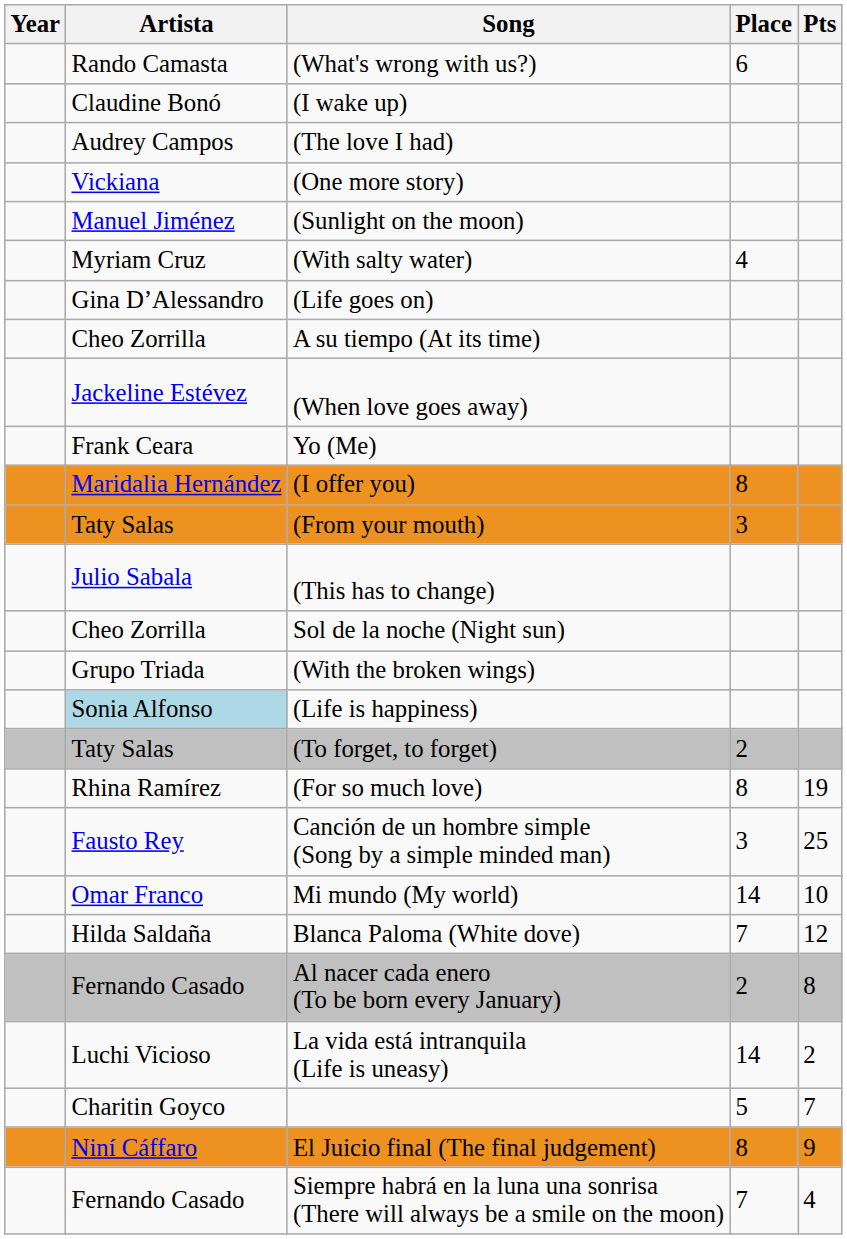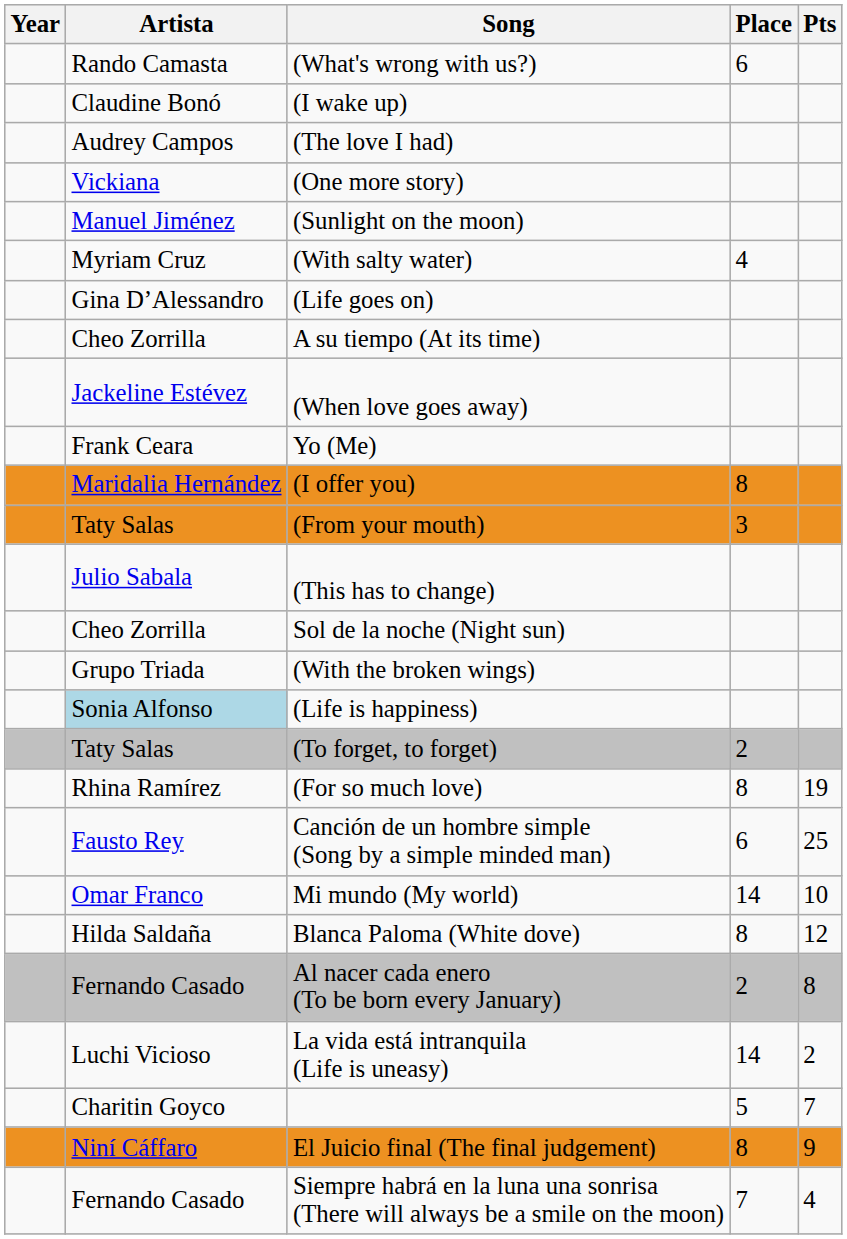 <table class="sortable wikitable">
 <tr>
 <th>Year</th>
 <th>Artista</th>
 <th>Song</th>
 <th>Place</th>
 <th>Pts</th>
 </tr>
 <tr>
 <td></td>
 <td>Rando Camasta</td>
 <td> (What's wrong with us?)</td>
 <td>6</td>
 <td></td>
 </tr>
 <tr>
 <td></td>
 <td>Claudine Bonó</td>
 <td> (I wake up)</td>
 <td></td>
 <td></td>
 </tr>
 <tr>
 <td></td>
 <td>Audrey Campos</td>
 <td> (The love I had)</td>
 <td></td>
 <td></td>
 </tr>
 <tr>
 <td></td>
 <td><a href='#'>Vickiana</a></td>
 <td> (One more story)</td>
 <td></td>
 <td></td>
 </tr>
 <tr>
 <td></td>
 <td><a href='#'>Manuel Jiménez</a></td>
 <td> (Sunlight on the moon)</td>
 <td></td>
 <td></td>
 </tr>
 <tr>
 <td></td>
 <td>Myriam Cruz</td>
 <td> (With salty water)</td>
 <td>4</td>
 <td></td>
 </tr>
 <tr>
 <td></td>
 <td>Gina D’Alessandro</td>
 <td> (Life goes on)</td>
 <td></td>
 <td></td>
 </tr>
 <tr>
 <td></td>
 <td>Cheo Zorrilla</td>
 <td>A su tiempo (At its time)</td>
 <td></td>
 <td></td>
 </tr>
 <tr>
 <td></td>
 <td><a href='#'>Jackeline Estévez</a></td>
 <td><br>(When love goes away)</td>
 <td></td>
 <td></td>
 </tr>
 <tr>
 <td></td>
 <td>Frank Ceara</td>
 <td>Yo (Me)</td>
 <td></td>
 <td></td>
 </tr>
 <tr bgcolor="#ED9121">
 <td></td>
 <td><a href='#'>Maridalia Hernández</a></td>
 <td> (I offer you)</td>
 <td>8</td>
 <td></td>
 </tr>
 <tr bgcolor="#ED9121">
 <td></td>
 <td>Taty Salas</td>
 <td> (From your mouth)</td>
 <td>3</td>
 <td></td>
 </tr>
 <tr>
 <td></td>
 <td><a href='#'>Julio Sabala</a></td>
 <td><br>(This has to change)</td>
 <td></td>
 <td></td>
 </tr>
 <tr>
 <td></td>
 <td>Cheo Zorrilla</td>
 <td>Sol de la noche (Night sun)</td>
 <td></td>
 <td></td>
 </tr>
 <tr>
 <td></td>
 <td>Grupo Triada</td>
 <td> (With the broken wings)</td>
 <td></td>
 <td></td>
 </tr>
 <tr>
 <td></td>
 <td style="background: lightblue;">Sonia Alfonso</td>
 <td> (Life is happiness)</td>
 <td></td>
 <td></td>
 </tr>
 <tr bgcolor="silver">
 <td></td>
 <td>Taty Salas</td>
 <td> (To forget, to forget)</td>
 <td>2</td>
 <td></td>
 </tr>
 <tr>
 <td></td>
 <td>Rhina Ramírez</td>
 <td> (For so much love)</td>
 <td>8</td>
 <td>19</td>
 </tr>
 <tr>
 <td></td>
 <td><a href='#'>Fausto Rey</a></td>
 <td>Canción de un hombre simple<br>(Song by a simple minded man)</td>
-<td>3</td>
+<td>6</td>
 <td>25</td>
 </tr>
 <tr>
 <td></td>
 <td><a href='#'>Omar Franco</a></td>
 <td>Mi mundo (My world)</td>
 <td>14</td>
 <td>10</td>
 </tr>
 <tr>
 <td></td>
 <td>Hilda Saldaña</td>
 <td>Blanca Paloma (White dove)</td>
-<td>7</td>
+<td>8</td>
 <td>12</td>
 </tr>
 <tr bgcolor="silver">
 <td></td>
 <td>Fernando Casado</td>
 <td>Al nacer cada enero<br>(To be born every January)</td>
 <td>2</td>
 <td>8</td>
 </tr>
 <tr>
 <td></td>
 <td>Luchi Vicioso</td>
 <td>La vida está intranquila<br>(Life is uneasy)</td>
 <td>14</td>
 <td>2</td>
 </tr>
 <tr>
 <td></td>
 <td>Charitin Goyco</td>
 <td></td>
 <td>5</td>
 <td>7</td>
 </tr>
 <tr bgcolor="#ED9121">
 <td></td>
 <td><a href='#'>Niní Cáffaro</a></td>
 <td>El Juicio final (The final judgement)</td>
 <td>8</td>
 <td>9</td>
 </tr>
 <tr>
 <td></td>
 <td>Fernando Casado</td>
 <td>Siempre habrá en la luna una sonrisa<br>(There will always be a smile on the moon)</td>
 <td>7</td>
 <td>4</td>
 </tr>
 </table>
